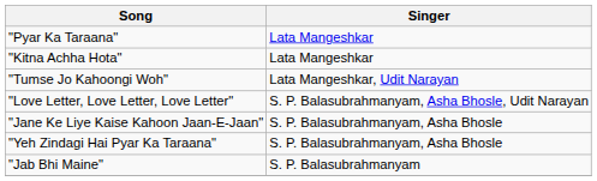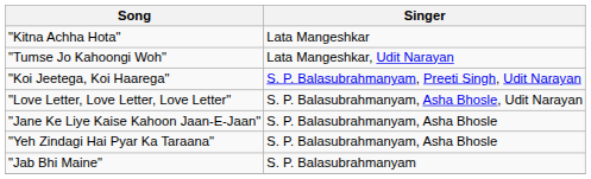 <table class="wikitable">
 <tr>
 <th>Song</th>
 <th>Singer</th>
-</tr>
-<tr>
-<td>"Pyar Ka Taraana"</td>
-<td><a href='#'>Lata Mangeshkar</a></td>
 </tr>
 <tr>
 <td>"Kitna Achha Hota"</td>
 <td>Lata Mangeshkar</td>
 </tr>
 <tr>
 <td>"Tumse Jo Kahoongi Woh"</td>
 <td>Lata Mangeshkar, <a href='#'>Udit Narayan</a></td>
+</tr>
+<tr>
+<td>"Koi Jeetega, Koi Haarega"</td>
+<td><a href='#'>S. P. Balasubrahmanyam</a>, <a href='#'>Preeti Singh</a>, <a href='#'>Udit Narayan</a></td>
 </tr>
 <tr>
 <td>"Love Letter, Love Letter, Love Letter"</td>
 <td>S. P. Balasubrahmanyam, <a href='#'>Asha Bhosle</a>, Udit Narayan</td>
 </tr>
 <tr>
 <td>"Jane Ke Liye Kaise Kahoon Jaan-E-Jaan"</td>
 <td>S. P. Balasubrahmanyam, Asha Bhosle</td>
 </tr>
 <tr>
 <td>"Yeh Zindagi Hai Pyar Ka Taraana"</td>
 <td>S. P. Balasubrahmanyam, Asha Bhosle</td>
 </tr>
 <tr>
 <td>"Jab Bhi Maine"</td>
 <td>S. P. Balasubrahmanyam</td>
 </tr>
 <tr>
 </tr>
 </table>
